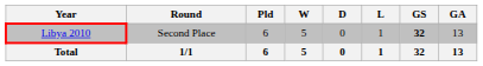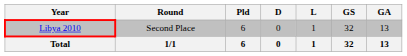 <table class="wikitable" width=50% style="text-align: center;font-size:90%;">
 <tr>
 <th width=25%>Year</th>
 <th width=25%>Round</th>
 <th width=8%>Pld</th>
-<th width=8%>W</th>
 <th width=8%>D</th>
 <th width=8%>L</th>
 <th width=8%>GS</th>
 <th width=8%>GA</th>
 </tr>
 <tr bgcolor=silver>
 <td style="border: 3px solid red"><a href='#'>Libya 2010</a></td>
 <td>Second Place</td>
 <td>6</td>
-<td>5</td>
 <td>0</td>
 <td>1</td>
-<td><strong>32</strong></td>
+<td>32</td>
 <td>13</td>
 </tr>
 <tr>
 <th><strong>Total</strong></th>
 <th>1/1</th>
 <th>6</th>
-<th>5</th>
 <th>0</th>
 <th>1</th>
 <th>32</th>
 <th>13</th>
 </tr>
 </table>
